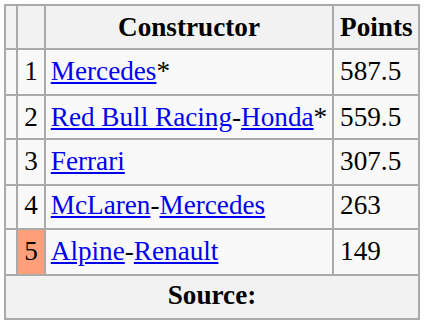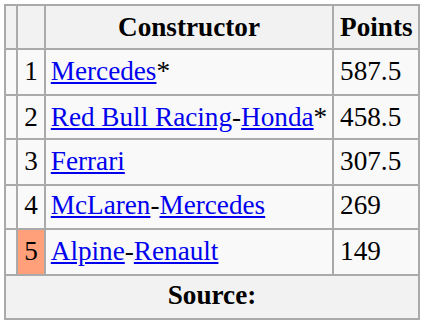 <table class="wikitable" style="font-size: 85%;">
 <tr>
 <th scope="col"></th>
 <th scope="col"></th>
 <th scope="col">Constructor</th>
 <th scope="col">Points</th>
 </tr>
 <tr>
 <td align="left"></td>
 <td align="center">1</td>
 <td> <a href='#'>Mercedes</a>*</td>
 <td align="left">587.5</td>
 </tr>
 <tr>
 <td align="left"></td>
 <td align="center">2</td>
 <td> <a href='#'>Red Bull Racing</a>-<a href='#'>Honda</a>*</td>
-<td align="left">559.5</td>
+<td align="left">458.5</td>
 </tr>
 <tr>
 <td align="left"></td>
 <td align="center">3</td>
 <td> <a href='#'>Ferrari</a></td>
 <td align="left">307.5</td>
 </tr>
 <tr>
 <td align="left"></td>
 <td align="center">4</td>
 <td> <a href='#'>McLaren</a>-<a href='#'>Mercedes</a></td>
-<td align="left">263</td>
+<td align="left">269</td>
 </tr>
 <tr>
 <td align="left"></td>
 <td align="center" style="background: lightsalmon;">5</td>
 <td> <a href='#'>Alpine</a>-<a href='#'>Renault</a></td>
 <td align="left">149</td>
 </tr>
 <tr>
 <th colspan=4>Source:</th>
 </tr>
 </table>
